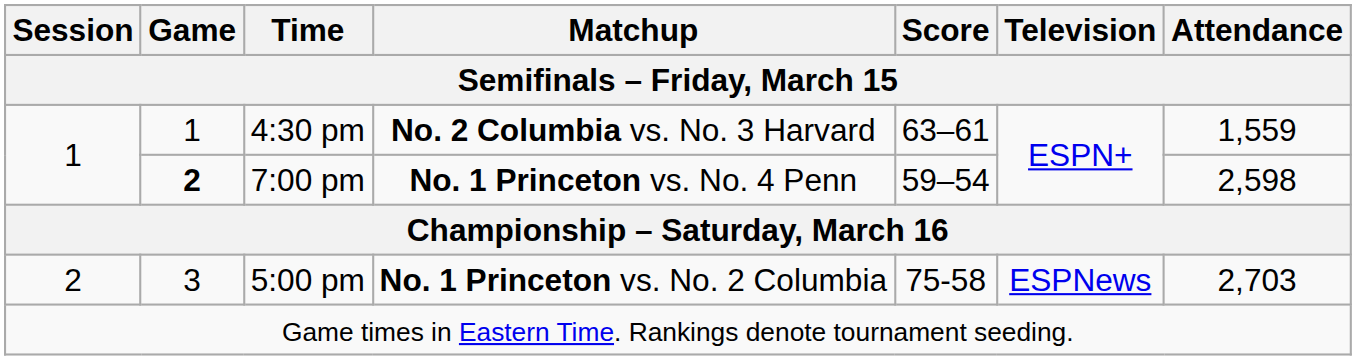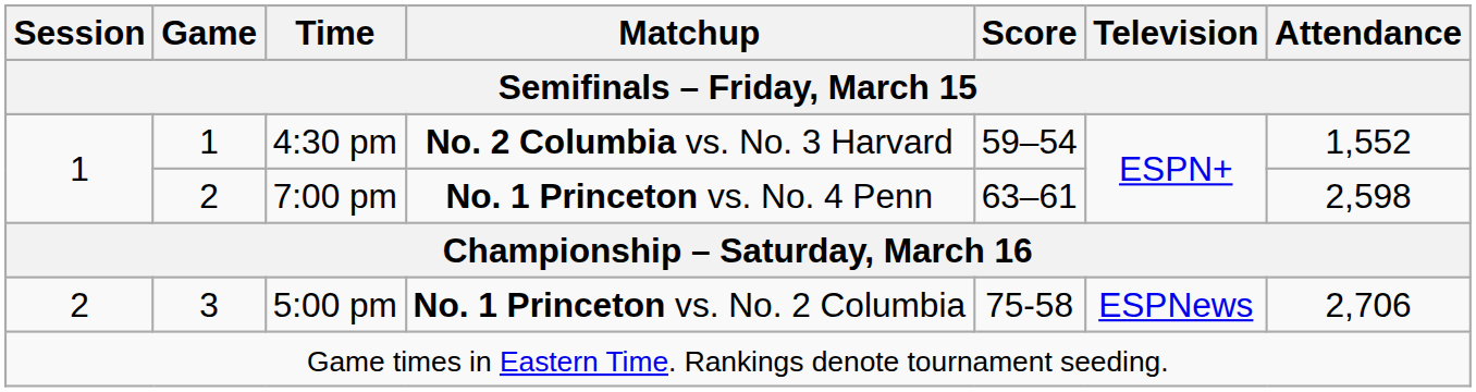 <table class="wikitable" style="font-size: 95%; text-align:center">
 <tr>
 <th>Session</th>
 <th>Game</th>
 <th>Time</th>
 <th>Matchup</th>
 <th>Score</th>
 <th>Television</th>
 <th>Attendance</th>
 </tr>
 <tr>
 <th colspan="7">Semifinals – Friday, March 15</th>
 </tr>
 <tr>
 <td rowspan="2">1</td>
 <td>1</td>
 <td>4:30 pm</td>
 <td><strong>No. 2 Columbia</strong> vs. No. 3 Harvard</td>
-<td>63–61</td>
+<td>59–54</td>
 <td rowspan="2"><a href='#'>ESPN+</a></td>
-<td>1,559</td>
+<td>1,552</td>
 </tr>
 <tr>
-<td><strong>2</strong></td>
+<td>2</td>
 <td>7:00 pm</td>
 <td><strong>No. 1 Princeton</strong> vs. No. 4 Penn</td>
-<td>59–54</td>
+<td>63–61</td>
 <td>2,598</td>
 </tr>
 <tr>
 <th colspan="7">Championship – Saturday, March 16</th>
 </tr>
 <tr>
 <td>2</td>
 <td>3</td>
 <td>5:00 pm</td>
 <td><strong>No. 1 Princeton</strong> vs. No. 2 Columbia</td>
 <td>75-58</td>
 <td><a href='#'>ESPNews</a></td>
-<td>2,703</td>
+<td>2,706</td>
 </tr>
 <tr>
 <td colspan="7"><small>Game times in <a href='#'>Eastern Time</a>. Rankings denote tournament seeding.</small></td>
 </tr>
 </table>
